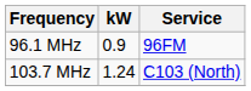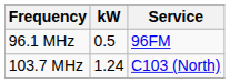 <table class="wikitable sortable">
 <tr>
 <th>Frequency</th>
 <th>kW</th>
 <th>Service</th>
 </tr>
 <tr>
 <td>96.1 MHz</td>
-<td>0.9</td>
+<td>0.5</td>
 <td><a href='#'>96FM</a></td>
 </tr>
 <tr>
 <td>103.7 MHz</td>
 <td>1.24</td>
 <td><a href='#'>C103 (North)</a></td>
 </tr>
 <tr>
 </tr>
 </table>
